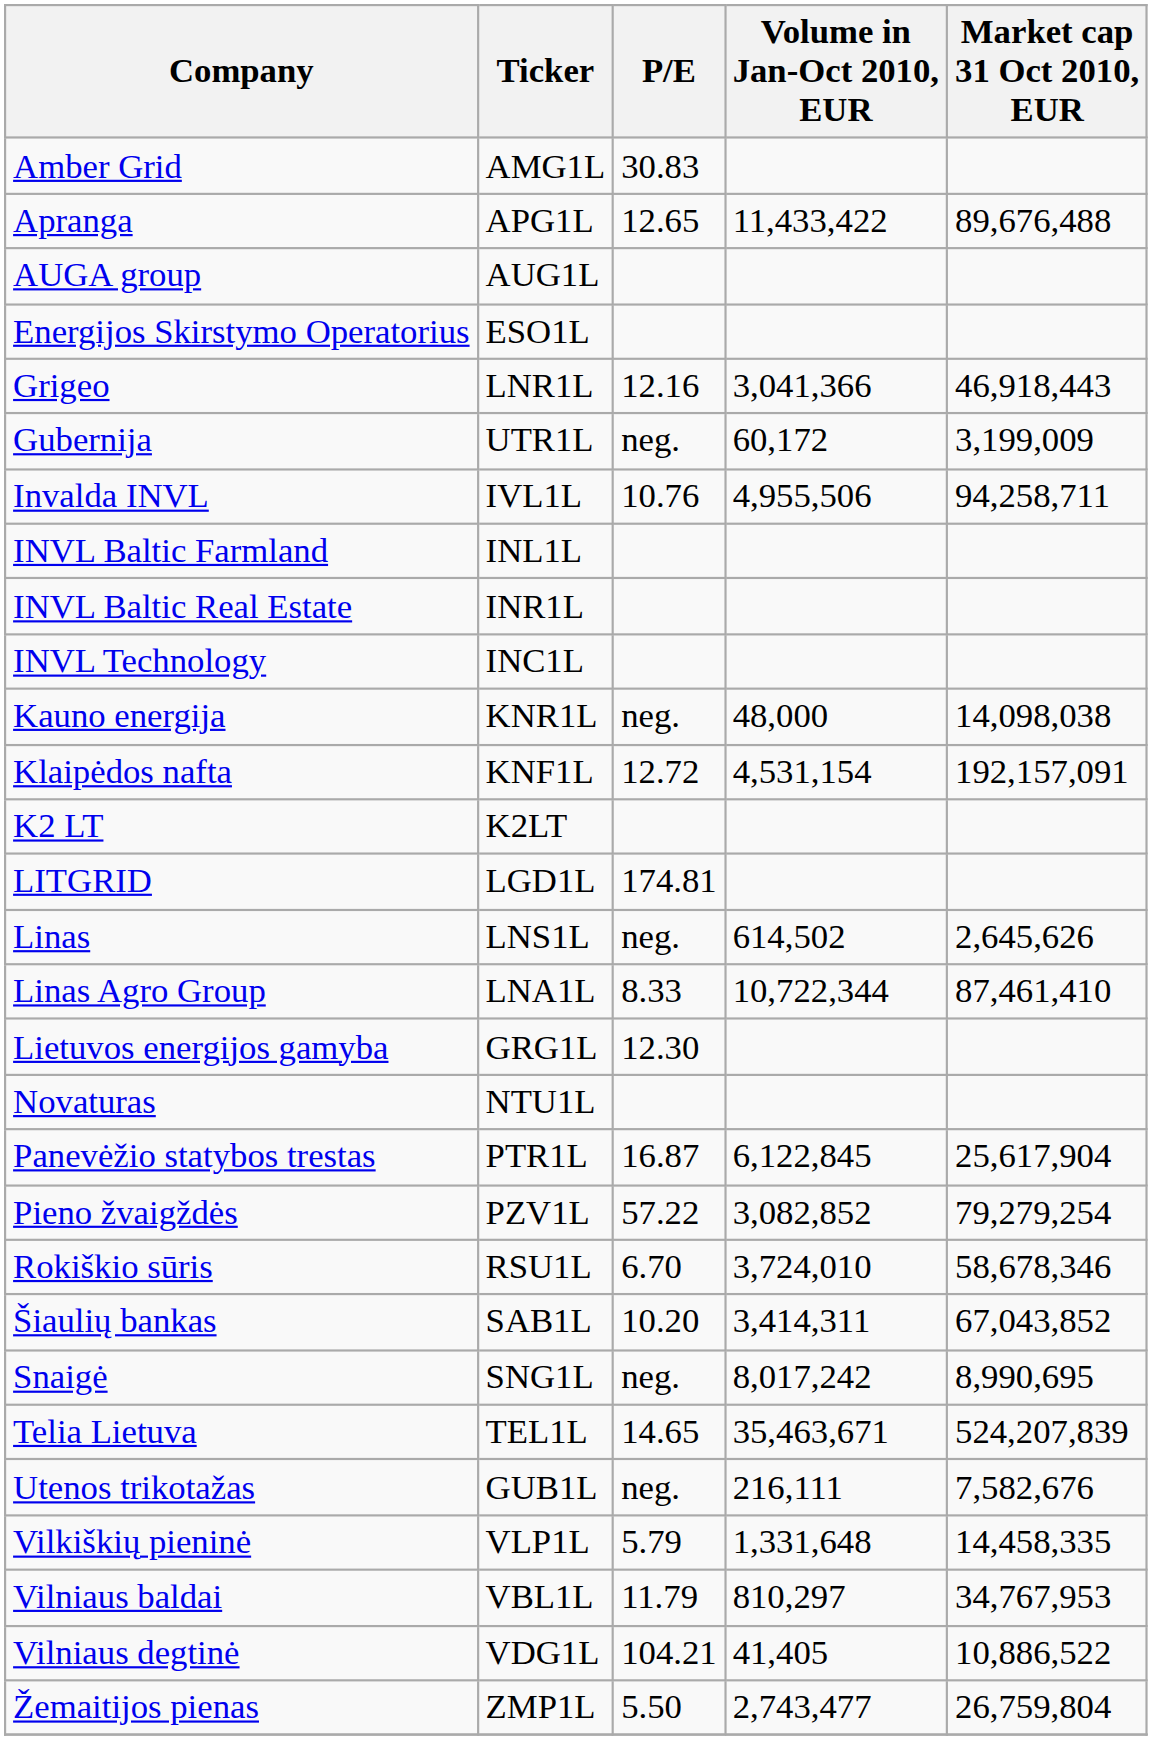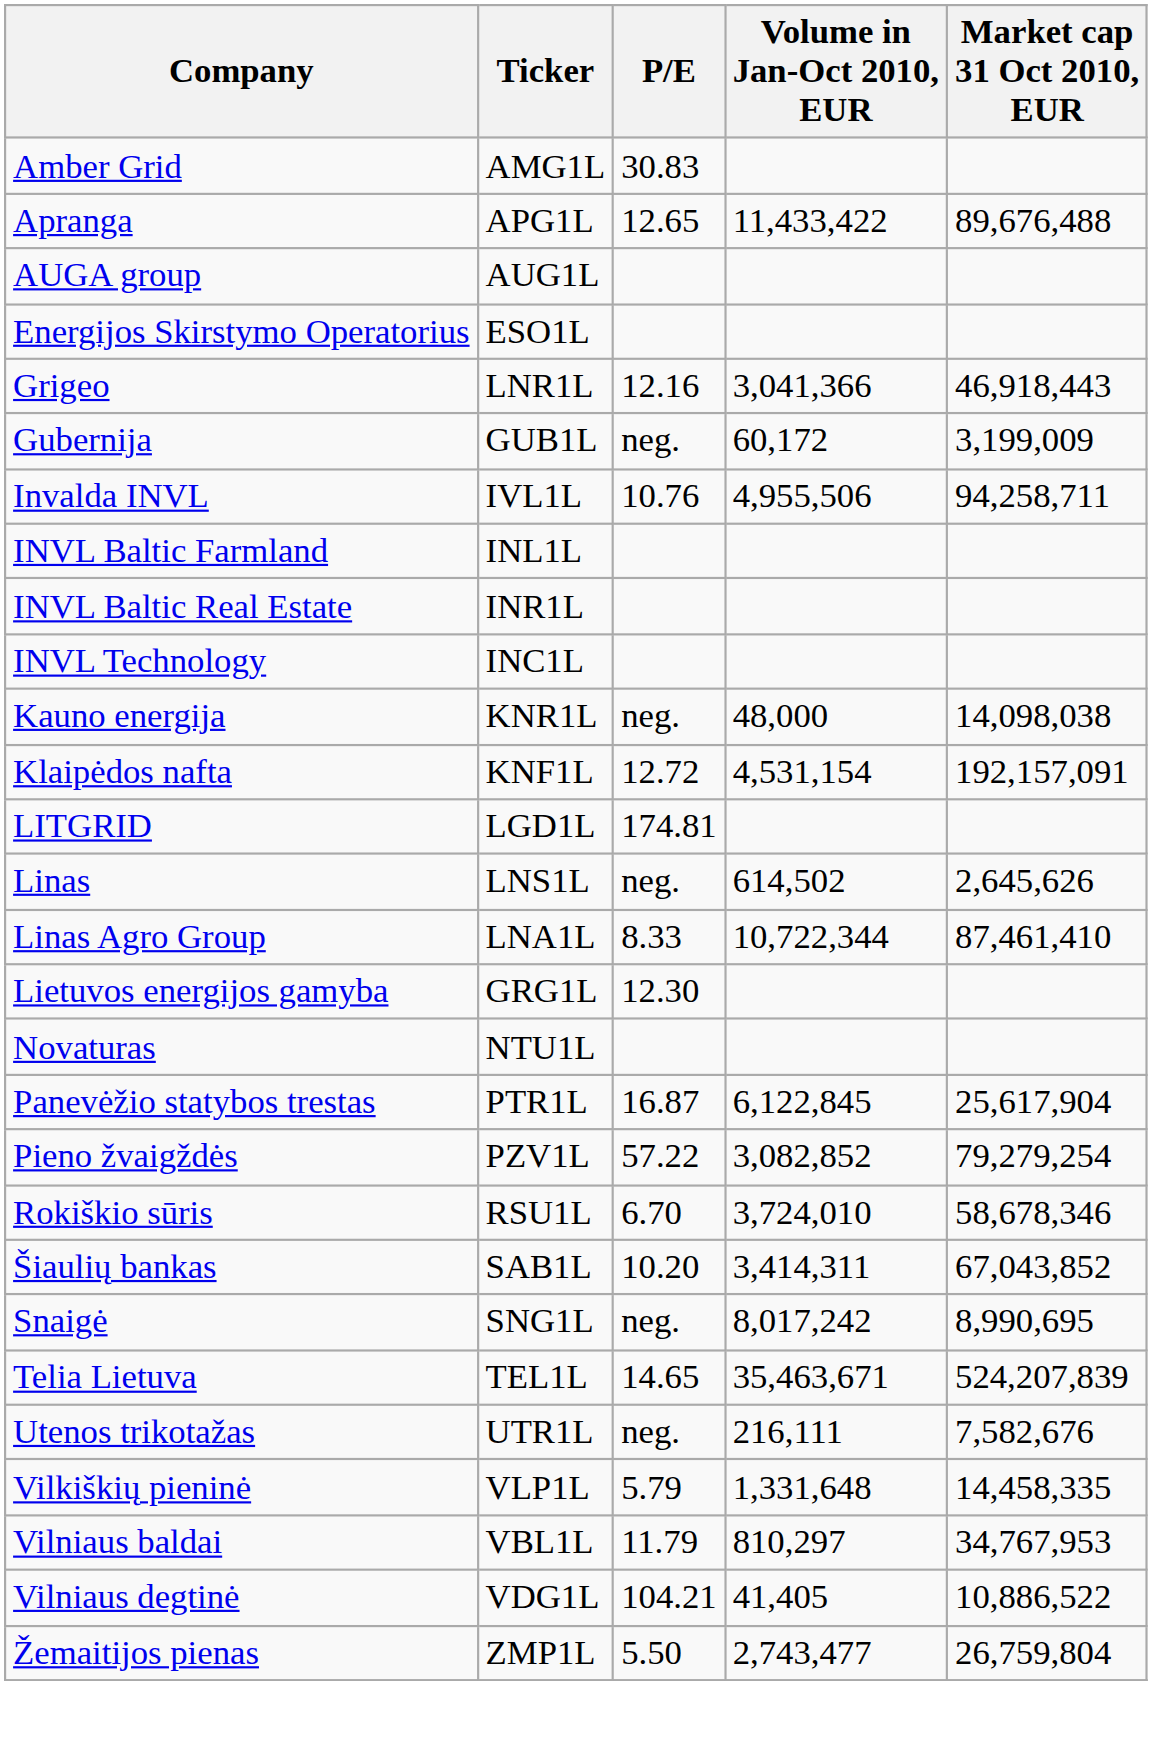 <table class="wikitable sortable">
 <tr>
 <th>Company</th>
 <th>Ticker</th>
 <th>P/E</th>
 <th>Volume in <br> Jan-Oct 2010,<br> EUR</th>
 <th>Market cap <br> 31 Oct 2010,<br> EUR</th>
 </tr>
 <tr>
 <td><a href='#'>Amber Grid</a></td>
 <td>AMG1L</td>
 <td>30.83</td>
 <td></td>
 <td></td>
 </tr>
 <tr>
 <td><a href='#'>Apranga</a></td>
 <td>APG1L</td>
 <td>12.65</td>
 <td>11,433,422</td>
 <td>89,676,488</td>
 </tr>
 <tr>
 <td><a href='#'>AUGA group</a></td>
 <td>AUG1L</td>
 <td></td>
 <td></td>
 <td></td>
 </tr>
 <tr>
 <td><a href='#'>Energijos Skirstymo Operatorius</a></td>
 <td>ESO1L</td>
 <td></td>
 <td></td>
 <td></td>
 </tr>
 <tr>
 <td><a href='#'>Grigeo</a></td>
 <td>LNR1L</td>
 <td>12.16</td>
 <td>3,041,366</td>
 <td>46,918,443</td>
 </tr>
 <tr>
 <td><a href='#'>Gubernija</a></td>
-<td>UTR1L</td>
+<td>GUB1L</td>
 <td>neg.</td>
 <td>60,172</td>
 <td>3,199,009</td>
 </tr>
 <tr>
 <td><a href='#'>Invalda INVL</a></td>
 <td>IVL1L</td>
 <td>10.76</td>
 <td>4,955,506</td>
 <td>94,258,711</td>
 </tr>
 <tr>
 <td><a href='#'>INVL Baltic Farmland</a></td>
 <td>INL1L</td>
 <td></td>
 <td></td>
 <td></td>
 </tr>
 <tr>
 <td><a href='#'>INVL Baltic Real Estate</a></td>
 <td>INR1L</td>
 <td></td>
 <td></td>
 <td></td>
 </tr>
 <tr>
 <td><a href='#'>INVL Technology</a></td>
 <td>INC1L</td>
 <td></td>
 <td></td>
 <td></td>
 </tr>
 <tr>
 <td><a href='#'>Kauno energija</a></td>
 <td>KNR1L</td>
 <td>neg.</td>
 <td>48,000</td>
 <td>14,098,038</td>
 </tr>
 <tr>
 <td><a href='#'>Klaipėdos nafta</a></td>
 <td>KNF1L</td>
 <td>12.72</td>
 <td>4,531,154</td>
 <td>192,157,091</td>
-</tr>
-<tr>
-<td><a href='#'>K2 LT</a></td>
-<td>K2LT</td>
-<td></td>
-<td></td>
-<td></td>
 </tr>
 <tr>
 <td><a href='#'>LITGRID</a></td>
 <td>LGD1L</td>
 <td>174.81</td>
 <td></td>
 <td></td>
 </tr>
 <tr>
 <td><a href='#'>Linas</a></td>
 <td>LNS1L</td>
 <td>neg.</td>
 <td>614,502</td>
 <td>2,645,626</td>
 </tr>
 <tr>
 <td><a href='#'>Linas Agro Group</a></td>
 <td>LNA1L</td>
 <td>8.33</td>
 <td>10,722,344</td>
 <td>87,461,410</td>
 </tr>
 <tr>
 <td><a href='#'>Lietuvos energijos gamyba</a></td>
 <td>GRG1L</td>
 <td>12.30</td>
 <td></td>
 <td></td>
 </tr>
 <tr>
 <td><a href='#'>Novaturas</a></td>
 <td>NTU1L</td>
 <td></td>
 <td></td>
 <td></td>
 </tr>
 <tr>
 <td><a href='#'>Panevėžio statybos trestas</a></td>
 <td>PTR1L</td>
 <td>16.87</td>
 <td>6,122,845</td>
 <td>25,617,904</td>
 </tr>
 <tr>
 <td><a href='#'>Pieno žvaigždės</a></td>
 <td>PZV1L</td>
 <td>57.22</td>
 <td>3,082,852</td>
 <td>79,279,254</td>
 </tr>
 <tr>
 <td><a href='#'>Rokiškio sūris</a></td>
 <td>RSU1L</td>
 <td>6.70</td>
 <td>3,724,010</td>
 <td>58,678,346</td>
 </tr>
 <tr>
 <td><a href='#'>Šiaulių bankas</a></td>
 <td>SAB1L</td>
 <td>10.20</td>
 <td>3,414,311</td>
 <td>67,043,852</td>
 </tr>
 <tr>
 <td><a href='#'>Snaigė</a></td>
 <td>SNG1L</td>
 <td>neg.</td>
 <td>8,017,242</td>
 <td>8,990,695</td>
 </tr>
 <tr>
 <td><a href='#'>Telia Lietuva</a></td>
 <td>TEL1L</td>
 <td>14.65</td>
 <td>35,463,671</td>
 <td>524,207,839</td>
 </tr>
 <tr>
 <td><a href='#'>Utenos trikotažas</a></td>
-<td>GUB1L</td>
+<td>UTR1L</td>
 <td>neg.</td>
 <td>216,111</td>
 <td>7,582,676</td>
 </tr>
 <tr>
 <td><a href='#'>Vilkiškių pieninė</a></td>
 <td>VLP1L</td>
 <td>5.79</td>
 <td>1,331,648</td>
 <td>14,458,335</td>
 </tr>
 <tr>
 <td><a href='#'>Vilniaus baldai</a></td>
 <td>VBL1L</td>
 <td>11.79</td>
 <td>810,297</td>
 <td>34,767,953</td>
 </tr>
 <tr>
 <td><a href='#'>Vilniaus degtinė</a></td>
 <td>VDG1L</td>
 <td>104.21</td>
 <td>41,405</td>
 <td>10,886,522</td>
 </tr>
 <tr>
 <td><a href='#'>Žemaitijos pienas</a></td>
 <td>ZMP1L</td>
 <td>5.50</td>
 <td>2,743,477</td>
 <td>26,759,804</td>
 </tr>
 <tr>
 </tr>
 </table>
